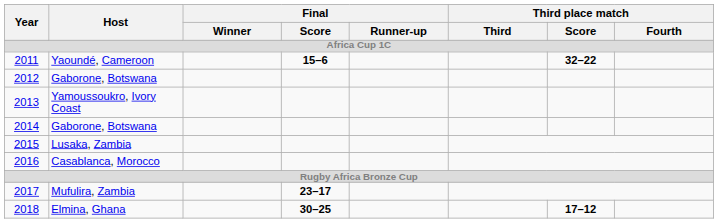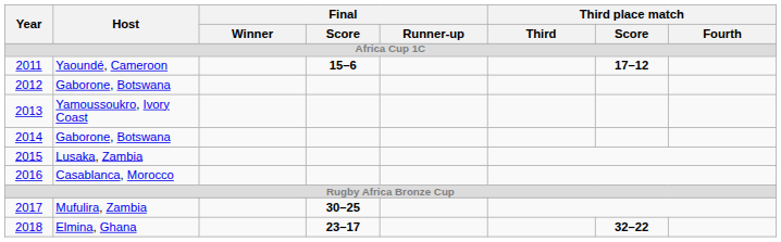 <table class=wikitable style=font-size:90%;text-align:left>
 <tr>
 <th rowspan=2 width= 50>Year</th>
 <th rowspan=2 width=165>Host</th>
 <th colspan=3>Final</th>
 <th colspan=3>Third place match</th>
 </tr>
 <tr>
 <th width=120>Winner</th>
 <th width=80>Score</th>
 <th width=120>Runner-up</th>
 <th width=120>Third</th>
 <th width=80>Score</th>
 <th width=120>Fourth</th>
 </tr>
 <tr style="background: #DCDCDC;">
 <td colspan="100%" align=center style="line-height:9px; color:#808080; font-size:87%;"><strong>Africa Cup 1C</strong></td>
 </tr>
 <tr>
 <td align=center><a href='#'>2011</a></td>
 <td><a href='#'>Yaoundé</a>, <a href='#'>Cameroon</a></td>
 <td><strong></strong></td>
 <td align=center><strong>15–6</strong></td>
 <td></td>
 <td></td>
-<td align=center><strong>32–22</strong></td>
+<td align=center><strong>17–12</strong></td>
 <td></td>
 </tr>
 <tr>
 <td align=center><a href='#'>2012</a></td>
 <td><a href='#'>Gaborone</a>, <a href='#'>Botswana</a></td>
 <td><strong></strong></td>
 <td align=center></td>
 <td></td>
 <td></td>
 <td align=center></td>
 <td></td>
 </tr>
 <tr>
 <td align=center><a href='#'>2013</a></td>
 <td><a href='#'>Yamoussoukro</a>, <a href='#'>Ivory Coast</a></td>
 <td><strong></strong></td>
 <td align=center></td>
 <td></td>
 <td></td>
 <td align=center></td>
 <td></td>
 </tr>
 <tr>
 <td align=center><a href='#'>2014</a></td>
 <td><a href='#'>Gaborone</a>, <a href='#'>Botswana</a></td>
 <td><strong> </strong></td>
 <td align=center></td>
 <td></td>
 <td></td>
 <td align=center></td>
 <td></td>
 </tr>
 <tr>
 <td align=center><a href='#'>2015</a></td>
 <td><a href='#'>Lusaka</a>, <a href='#'>Zambia</a></td>
 <td><strong></strong></td>
 <td align=center></td>
 <td></td>
 <td align=center colspan=3></td>
 </tr>
 <tr>
 <td align=center><a href='#'>2016</a></td>
 <td><a href='#'>Casablanca</a>, <a href='#'>Morocco</a></td>
 <td><strong></strong></td>
 <td align=center></td>
 <td></td>
 <td align=center colspan=3></td>
 </tr>
 <tr style="background: #DCDCDC;">
 <td colspan="100%" align=center style="line-height:9px; color:#808080; font-size:87%;"><strong>Rugby Africa Bronze Cup</strong></td>
 </tr>
 <tr>
 <td align=center><a href='#'>2017</a></td>
 <td><a href='#'>Mufulira</a>, <a href='#'>Zambia</a></td>
 <td><strong></strong></td>
-<td align=center><strong>23–17</strong></td>
+<td align=center><strong>30–25</strong></td>
 <td></td>
 <td align=center colspan=3><em></em></td>
 </tr>
 <tr>
 <td align=center><a href='#'>2018</a></td>
 <td><a href='#'>Elmina</a>, <a href='#'>Ghana</a></td>
 <td><strong></strong></td>
-<td align=center><strong>30–25</strong></td>
+<td align=center><strong>23–17</strong></td>
 <td></td>
 <td></td>
-<td align=center><strong>17–12</strong></td>
+<td align=center><strong>32–22</strong></td>
 <td></td>
 </tr>
 </table>
